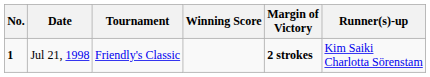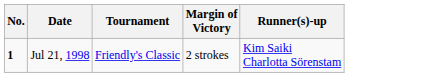 <table class="wikitable" style="font-size:95%;">
 <tr>
 <th>No.</th>
 <th>Date</th>
 <th>Tournament</th>
-<th>Winning Score</th>
 <th>Margin of<br>Victory</th>
 <th>Runner(s)-up</th>
 </tr>
 <tr>
 <td><strong>1</strong></td>
 <td>Jul 21, <a href='#'>1998</a></td>
 <td><a href='#'>Friendly's Classic</a></td>
-<td></td>
-<td><strong>2 strokes</strong></td>
+<td>2 strokes</td>
 <td> <a href='#'>Kim Saiki</a><br> <a href='#'>Charlotta Sörenstam</a></td>
 </tr>
 </table>
